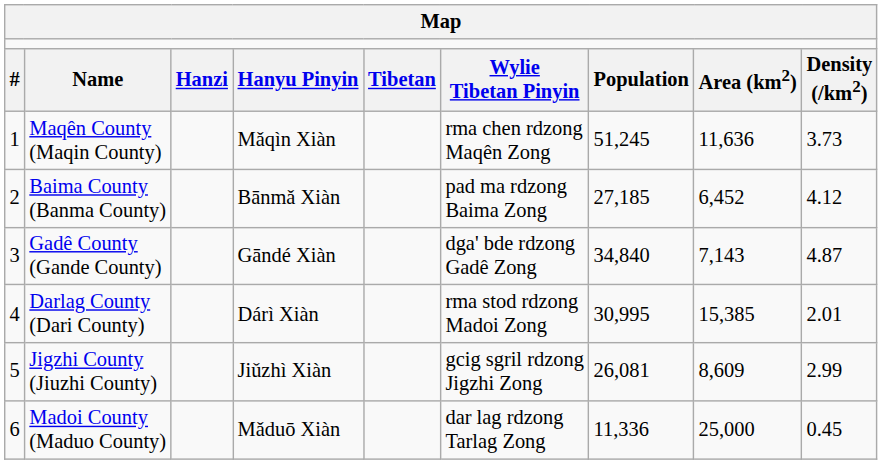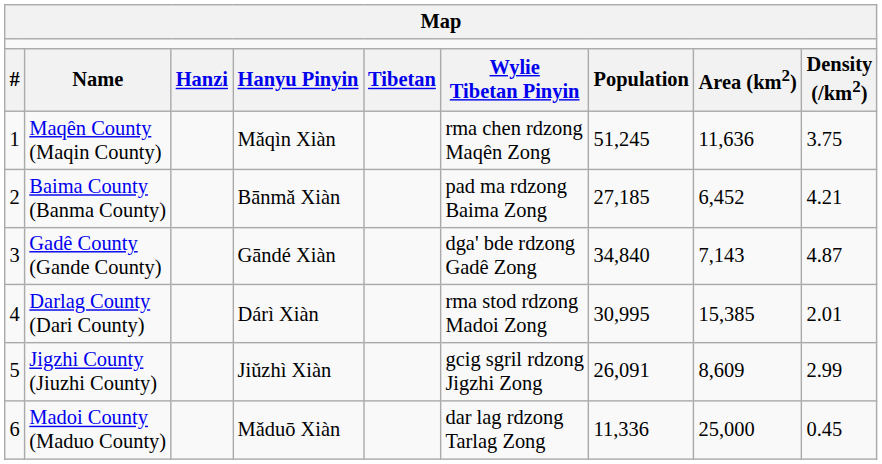 <table class="wikitable"  style="font-size:90%;" align=center>
 <tr>
 <th colspan="9" align="center">Map</th>
 </tr>
 <tr>
 <td colspan="9" align="center"></td>
 </tr>
 <tr>
 <th>#</th>
 <th>Name</th>
 <th><a href='#'>Hanzi</a></th>
 <th><a href='#'>Hanyu Pinyin</a></th>
 <th><a href='#'>Tibetan</a></th>
 <th><a href='#'>Wylie</a><br><a href='#'>Tibetan Pinyin</a></th>
 <th>Population<br></th>
 <th>Area (km<sup>2</sup>)</th>
 <th>Density<br>(/km<sup>2</sup>)</th>
 </tr>
 <tr --------->
 <td>1</td>
 <td><a href='#'>Maqên County</a><br>(Maqin County)</td>
 <td></td>
 <td>Mǎqìn Xiàn</td>
 <td></td>
 <td>rma chen rdzong<br>Maqên Zong</td>
 <td>51,245</td>
 <td>11,636</td>
-<td>3.73</td>
+<td>3.75</td>
 </tr>
 <tr --------->
 <td>2</td>
 <td><a href='#'>Baima County</a><br>(Banma County)</td>
 <td></td>
 <td>Bānmǎ Xiàn</td>
 <td></td>
 <td>pad ma rdzong<br>Baima Zong</td>
 <td>27,185</td>
 <td>6,452</td>
-<td>4.12</td>
+<td>4.21</td>
 </tr>
 <tr -------->
 <td>3</td>
 <td><a href='#'>Gadê County</a><br>(Gande County)</td>
 <td></td>
 <td>Gāndé Xiàn</td>
 <td></td>
 <td>dga' bde rdzong<br>Gadê Zong</td>
 <td>34,840</td>
 <td>7,143</td>
 <td>4.87</td>
 </tr>
 <tr --------->
 <td>4</td>
 <td><a href='#'>Darlag County</a><br>(Dari County)</td>
 <td></td>
 <td>Dárì Xiàn</td>
 <td></td>
 <td>rma stod rdzong<br>Madoi Zong</td>
 <td>30,995</td>
 <td>15,385</td>
 <td>2.01</td>
 </tr>
 <tr --------->
 <td>5</td>
 <td><a href='#'>Jigzhi County</a><br>(Jiuzhi County)</td>
 <td></td>
 <td>Jiǔzhì Xiàn</td>
 <td></td>
 <td>gcig sgril rdzong<br>Jigzhi Zong</td>
-<td>26,081</td>
+<td>26,091</td>
 <td>8,609</td>
 <td>2.99</td>
 </tr>
 <tr --------->
 <td>6</td>
 <td><a href='#'>Madoi County</a><br>(Maduo County)</td>
 <td></td>
 <td>Mǎduō Xiàn</td>
 <td></td>
 <td>dar lag rdzong<br>Tarlag Zong</td>
 <td>11,336</td>
 <td>25,000</td>
 <td>0.45</td>
 </tr>
 </table>
